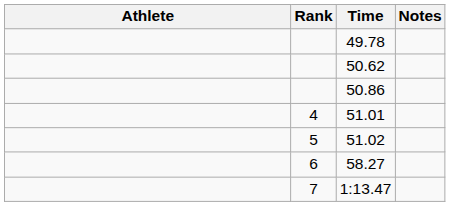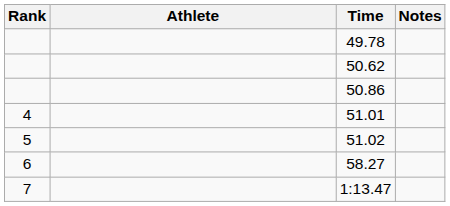 <table class="wikitable" style="text-align:center">
 <tr>
+<th>Rank</th>
 <th Style="width:18em">Athlete</th>
-<th>Rank</th>
 <th>Time</th>
 <th>Notes</th>
 </tr>
 <tr>
+<td></td>
 <td style="text-align:left"></td>
-<td></td>
 <td>49.78</td>
 <td></td>
 </tr>
 <tr>
+<td></td>
 <td style="text-align:left"></td>
-<td></td>
 <td>50.62</td>
 <td></td>
 </tr>
 <tr>
+<td></td>
 <td style="text-align:left"></td>
-<td></td>
 <td>50.86</td>
 <td></td>
 </tr>
 <tr>
+<td>4</td>
 <td style="text-align:left"></td>
-<td>4</td>
 <td>51.01</td>
 <td></td>
 </tr>
 <tr>
+<td>5</td>
 <td style="text-align:left"></td>
-<td>5</td>
 <td>51.02</td>
 <td></td>
 </tr>
 <tr>
+<td>6</td>
 <td style="text-align:left"></td>
-<td>6</td>
 <td>58.27</td>
 <td></td>
 </tr>
 <tr>
+<td>7</td>
 <td style="text-align:left"></td>
-<td>7</td>
 <td>1:13.47</td>
 <td></td>
 </tr>
 </table>
